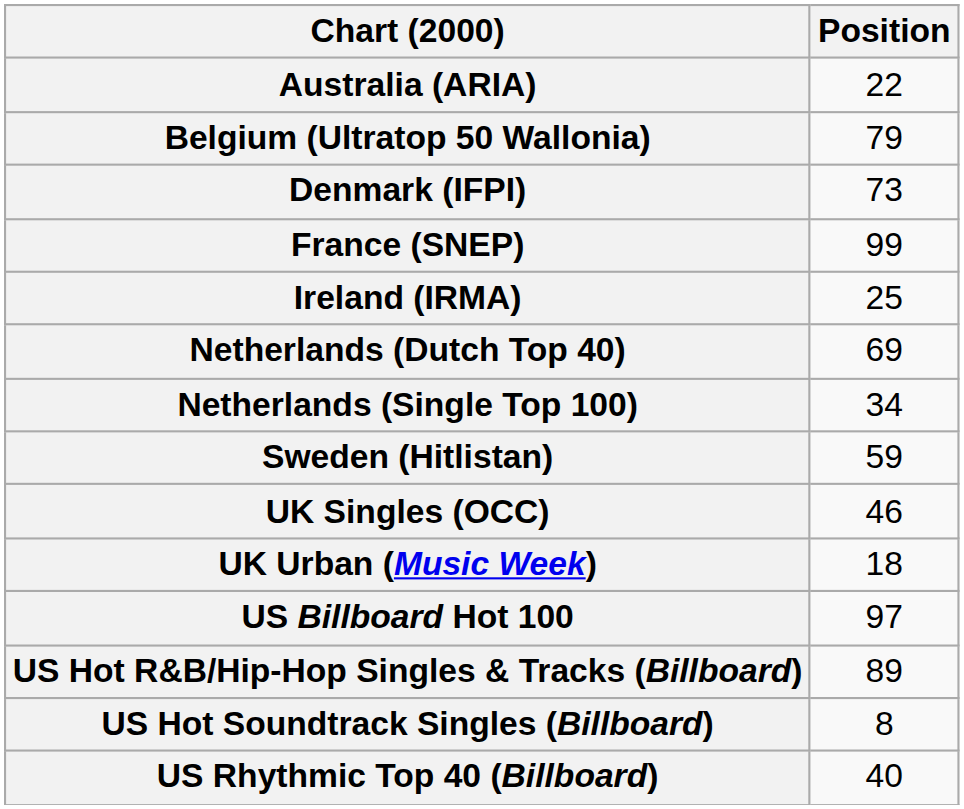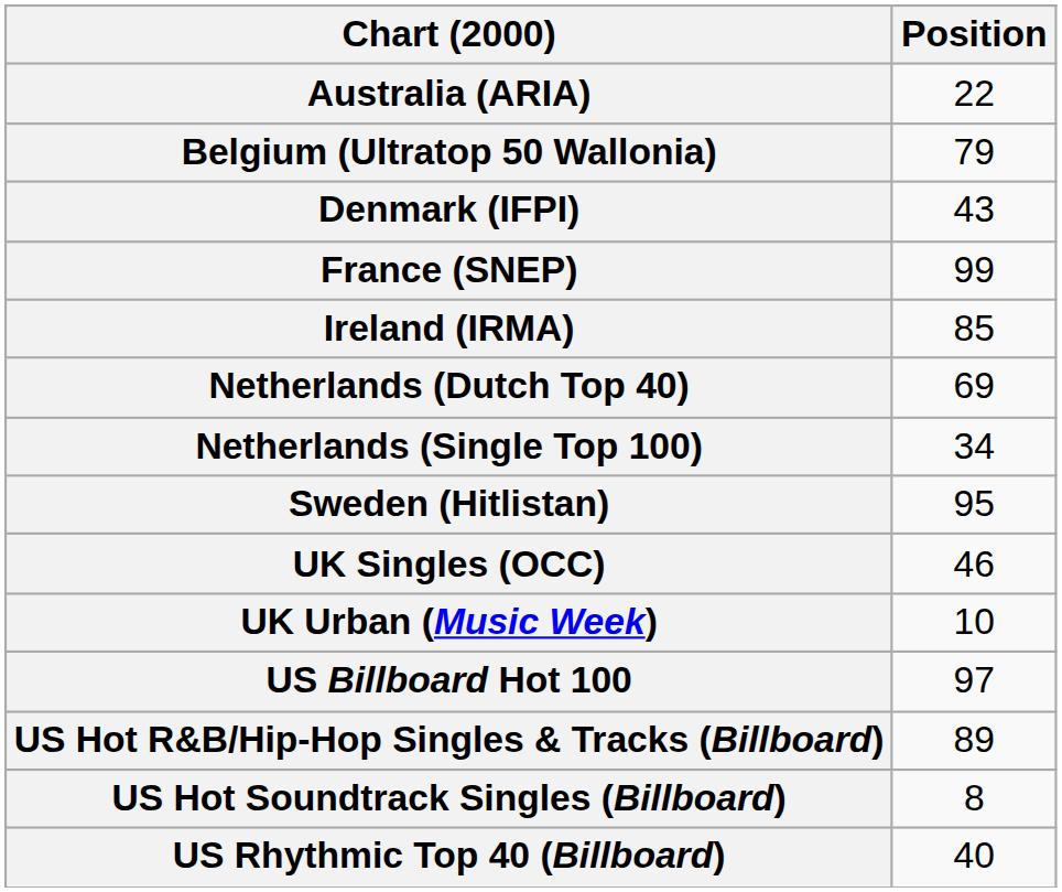 <table class="wikitable sortable plainrowheaders" style="text-align:center">
 <tr>
 <th scope="col">Chart (2000)</th>
 <th scope="col">Position</th>
 </tr>
 <tr>
 <th scope="row">Australia (ARIA)</th>
 <td>22</td>
 </tr>
 <tr>
 <th scope="row">Belgium (Ultratop 50 Wallonia)</th>
 <td>79</td>
 </tr>
 <tr>
 <th scope="row">Denmark (IFPI)</th>
-<td>73</td>
+<td>43</td>
 </tr>
 <tr>
 <th scope="row">France (SNEP)</th>
 <td>99</td>
 </tr>
 <tr>
 <th scope="row">Ireland (IRMA)</th>
-<td>25</td>
+<td>85</td>
 </tr>
 <tr>
 <th scope="row">Netherlands (Dutch Top 40)</th>
 <td>69</td>
 </tr>
 <tr>
 <th scope="row">Netherlands (Single Top 100)</th>
 <td>34</td>
 </tr>
 <tr>
 <th scope="row">Sweden (Hitlistan)</th>
-<td>59</td>
+<td>95</td>
 </tr>
 <tr>
 <th scope="row">UK Singles (OCC)</th>
 <td>46</td>
 </tr>
 <tr>
 <th scope="row">UK Urban (<em><a href='#'>Music Week</a></em>)</th>
-<td>18</td>
+<td>10</td>
 </tr>
 <tr>
 <th scope="row">US <em>Billboard</em> Hot 100</th>
 <td>97</td>
 </tr>
 <tr>
 <th scope="row">US Hot R&B/Hip-Hop Singles & Tracks (<em>Billboard</em>)</th>
 <td>89</td>
 </tr>
 <tr>
 <th scope="row">US Hot Soundtrack Singles (<em>Billboard</em>)</th>
 <td>8</td>
 </tr>
 <tr>
 <th scope="row">US Rhythmic Top 40 (<em>Billboard</em>)</th>
 <td>40</td>
 </tr>
 </table>
